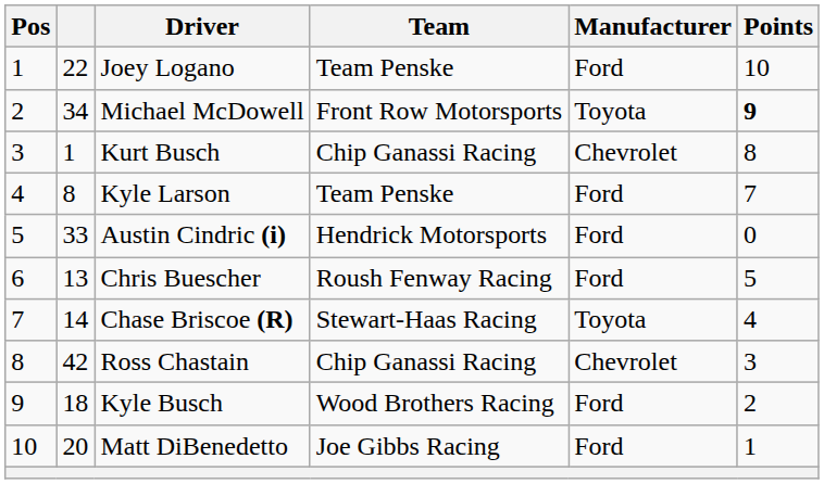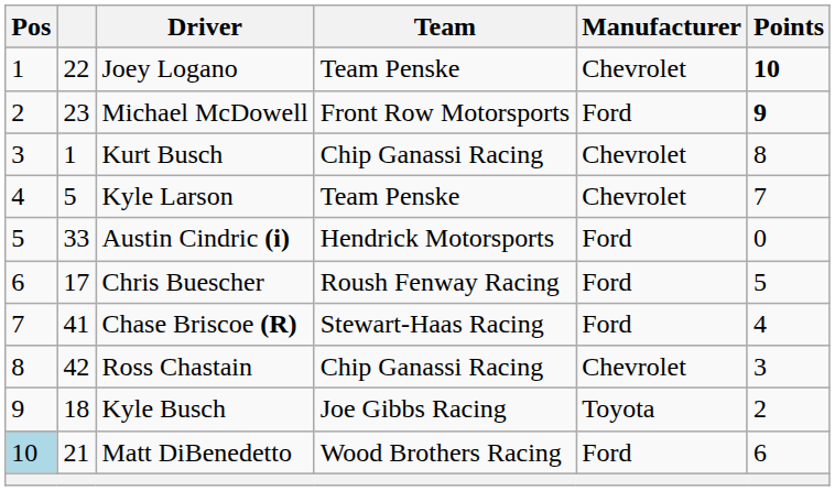 <table class="wikitable" style="font-size:98%">
 <tr>
 <th>Pos</th>
 <th></th>
 <th>Driver</th>
 <th>Team</th>
 <th>Manufacturer</th>
 <th>Points</th>
 </tr>
 <tr>
 <td>1</td>
 <td>22</td>
 <td>Joey Logano</td>
 <td>Team Penske</td>
-<td>Ford</td>
-<td>10</td>
+<td>Chevrolet</td>
+<td><strong>10</strong></td>
 </tr>
 <tr>
 <td>2</td>
-<td>34</td>
+<td>23</td>
 <td>Michael McDowell</td>
 <td>Front Row Motorsports</td>
-<td>Toyota</td>
+<td>Ford</td>
 <td><strong>9</strong></td>
 </tr>
 <tr>
 <td>3</td>
 <td>1</td>
 <td>Kurt Busch</td>
 <td>Chip Ganassi Racing</td>
 <td>Chevrolet</td>
 <td>8</td>
 </tr>
 <tr>
 <td>4</td>
-<td>8</td>
+<td>5</td>
 <td>Kyle Larson</td>
 <td>Team Penske</td>
-<td>Ford</td>
+<td>Chevrolet</td>
 <td>7</td>
 </tr>
 <tr>
 <td>5</td>
 <td>33</td>
 <td>Austin Cindric <strong>(i)</strong></td>
 <td>Hendrick Motorsports</td>
 <td>Ford</td>
 <td>0</td>
 </tr>
 <tr>
 <td>6</td>
-<td>13</td>
+<td>17</td>
 <td>Chris Buescher</td>
 <td>Roush Fenway Racing</td>
 <td>Ford</td>
 <td>5</td>
 </tr>
 <tr>
 <td>7</td>
-<td>14</td>
+<td>41</td>
 <td>Chase Briscoe <strong>(R)</strong></td>
 <td>Stewart-Haas Racing</td>
-<td>Toyota</td>
+<td>Ford</td>
 <td>4</td>
 </tr>
 <tr>
 <td>8</td>
 <td>42</td>
 <td>Ross Chastain</td>
 <td>Chip Ganassi Racing</td>
 <td>Chevrolet</td>
 <td>3</td>
 </tr>
 <tr>
 <td>9</td>
 <td>18</td>
 <td>Kyle Busch</td>
-<td>Wood Brothers Racing</td>
-<td>Ford</td>
+<td>Joe Gibbs Racing</td>
+<td>Toyota</td>
 <td>2</td>
 </tr>
 <tr>
-<td>10</td>
-<td>20</td>
+<td style="background: lightblue;">10</td>
+<td>21</td>
 <td>Matt DiBenedetto</td>
-<td>Joe Gibbs Racing</td>
+<td>Wood Brothers Racing</td>
 <td>Ford</td>
-<td>1</td>
+<td>6</td>
 </tr>
 <tr>
 <th colspan="6"></th>
 </tr>
 </table>
